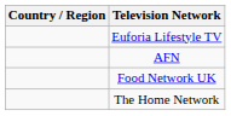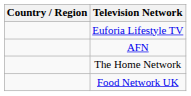 <table class="wikitable" style="text-align:center;">
 <tr>
 <th>Country / Region</th>
 <th>Television Network</th>
 </tr>
 <tr>
 <td align="left"></td>
 <td><a href='#'>Euforia Lifestyle TV</a></td>
 </tr>
 <tr>
 <td align="left"></td>
 <td><a href='#'>AFN</a></td>
 </tr>
 <tr>
 <td align="left"></td>
-<td><a href='#'>Food Network UK</a></td>
+<td>The Home Network</td>
 </tr>
 <tr>
 <td align="left"></td>
-<td>The Home Network</td>
+<td><a href='#'>Food Network UK</a></td>
 </tr>
 </table>
